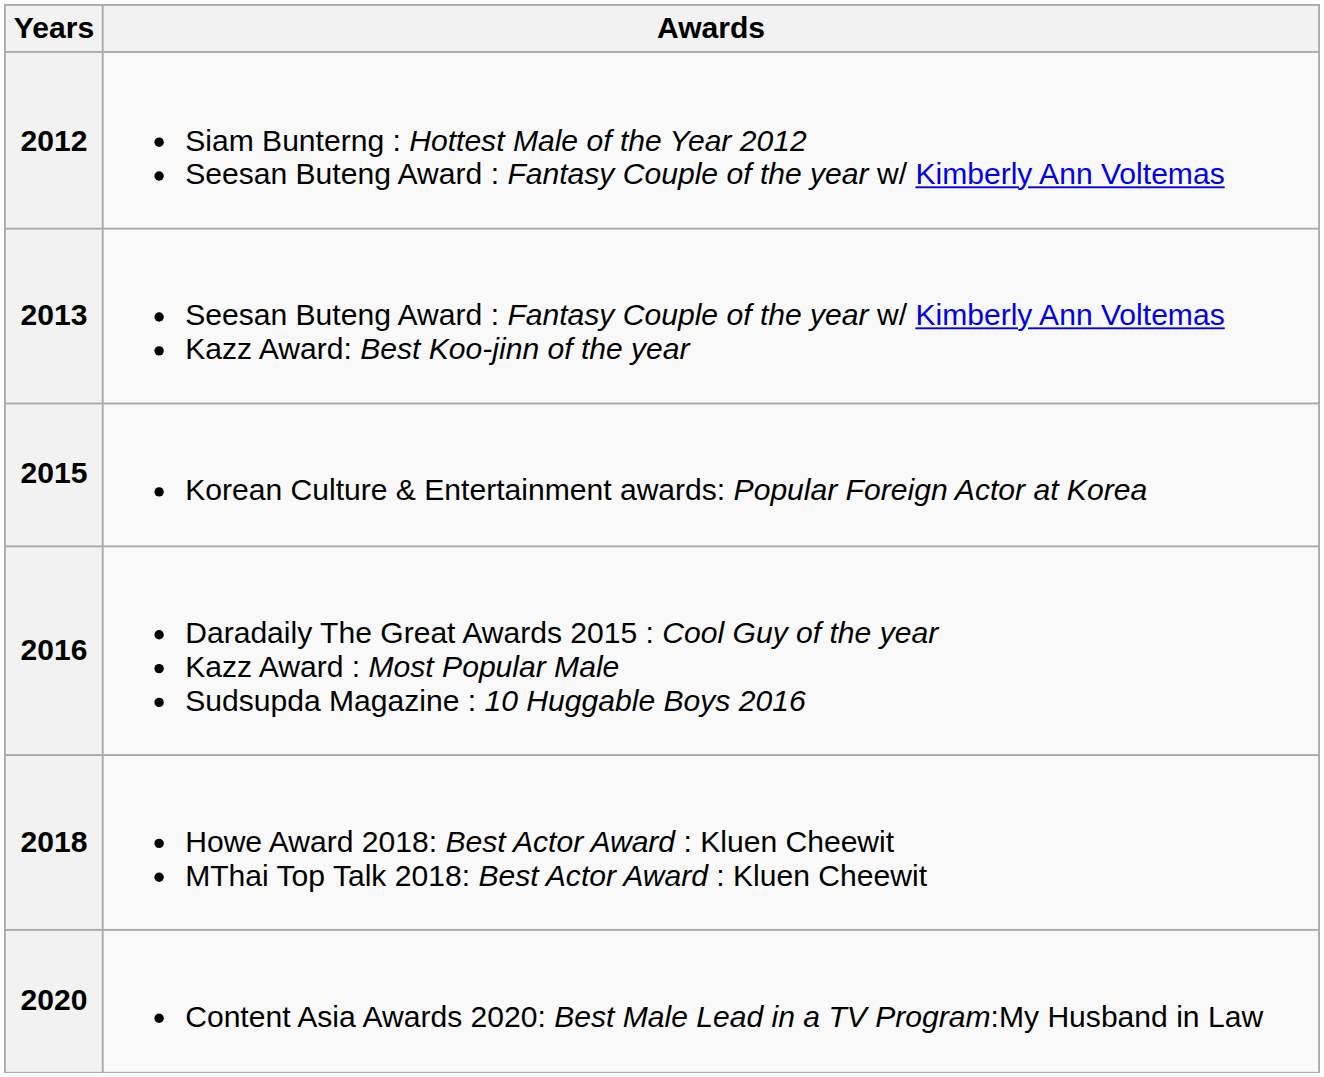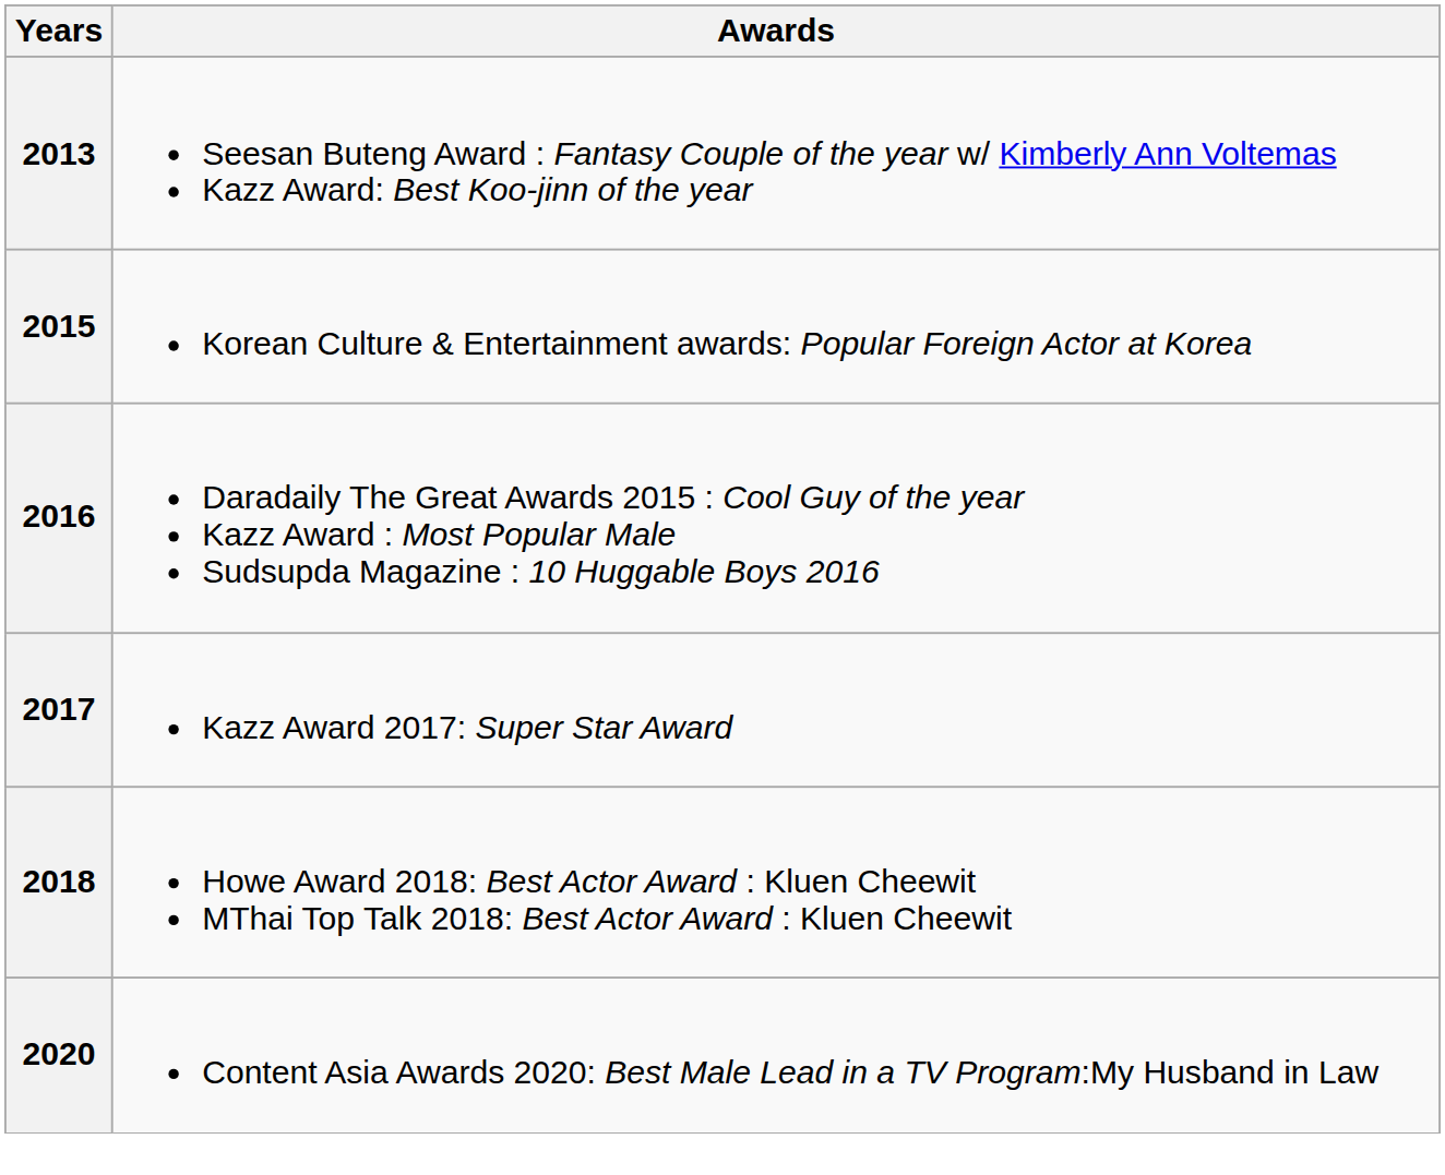 <table class="wikitable" style="width:700px;">
 <tr>
 <th>Years</th>
 <th>Awards</th>
-</tr>
-<tr>
-<th>2012</th>
-<td><br><ul><li>Siam Bunterng : <em>Hottest Male of the Year 2012</em></li><li>Seesan Buteng Award : <em>Fantasy Couple of the year </em> w/ <a href='#'>Kimberly Ann Voltemas</a></li></ul></td>
 </tr>
 <tr>
 <th>2013</th>
 <td><br><ul><li>Seesan Buteng Award : <em>Fantasy Couple of the year </em> w/ <a href='#'>Kimberly Ann Voltemas</a></li><li>Kazz Award: <em>Best Koo-jinn of the year</em></li></ul></td>
 </tr>
 <tr>
 <th>2015</th>
 <td><br><ul><li>Korean Culture & Entertainment awards: <em>Popular Foreign Actor at Korea </em></li></ul></td>
 </tr>
 <tr>
 <th>2016</th>
 <td><br><ul><li>Daradaily The Great Awards 2015 : <em>Cool Guy of the year</em></li><li>Kazz Award : <em>Most Popular Male</em></li><li>Sudsupda Magazine : <em>10 Huggable Boys 2016</em></li></ul></td>
 </tr>
 <tr>
+<th>2017</th>
+<td><br><ul><li>Kazz Award 2017: <em>Super Star Award</em></li></ul></td>
+</tr>
+<tr>
 <th>2018</th>
 <td><br><ul><li>Howe Award 2018: <em>Best Actor Award</em> :	Kluen Cheewit</li><li>MThai Top Talk 2018: <em>Best Actor Award</em> :    Kluen Cheewit</li></ul></td>
 </tr>
 <tr>
 <th>2020</th>
 <td><br><ul><li>Content Asia Awards 2020:<em> Best Male Lead in a TV Program</em>:My Husband in Law</li></ul></td>
 </tr>
 </table>
